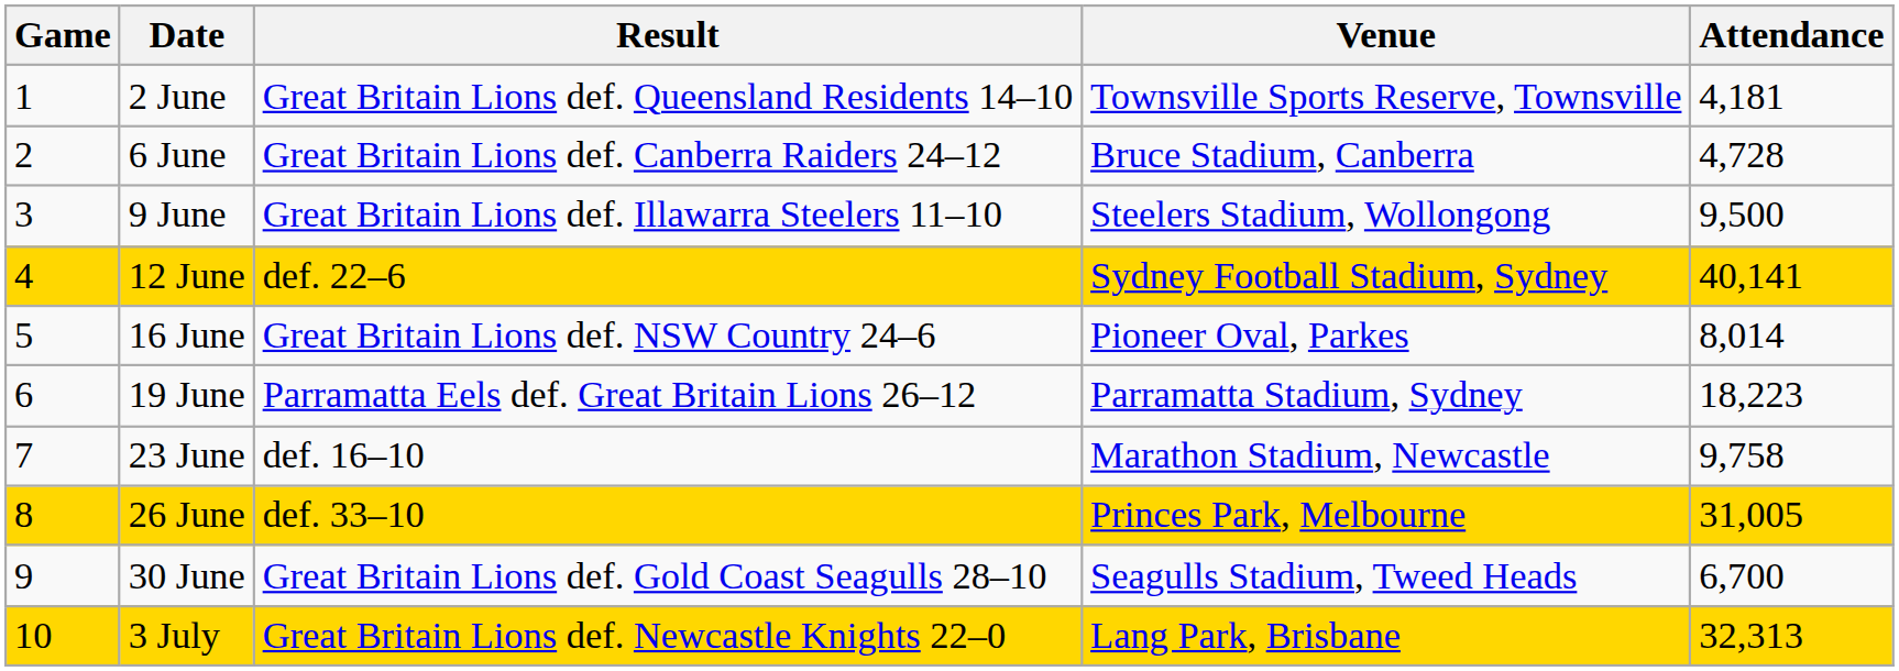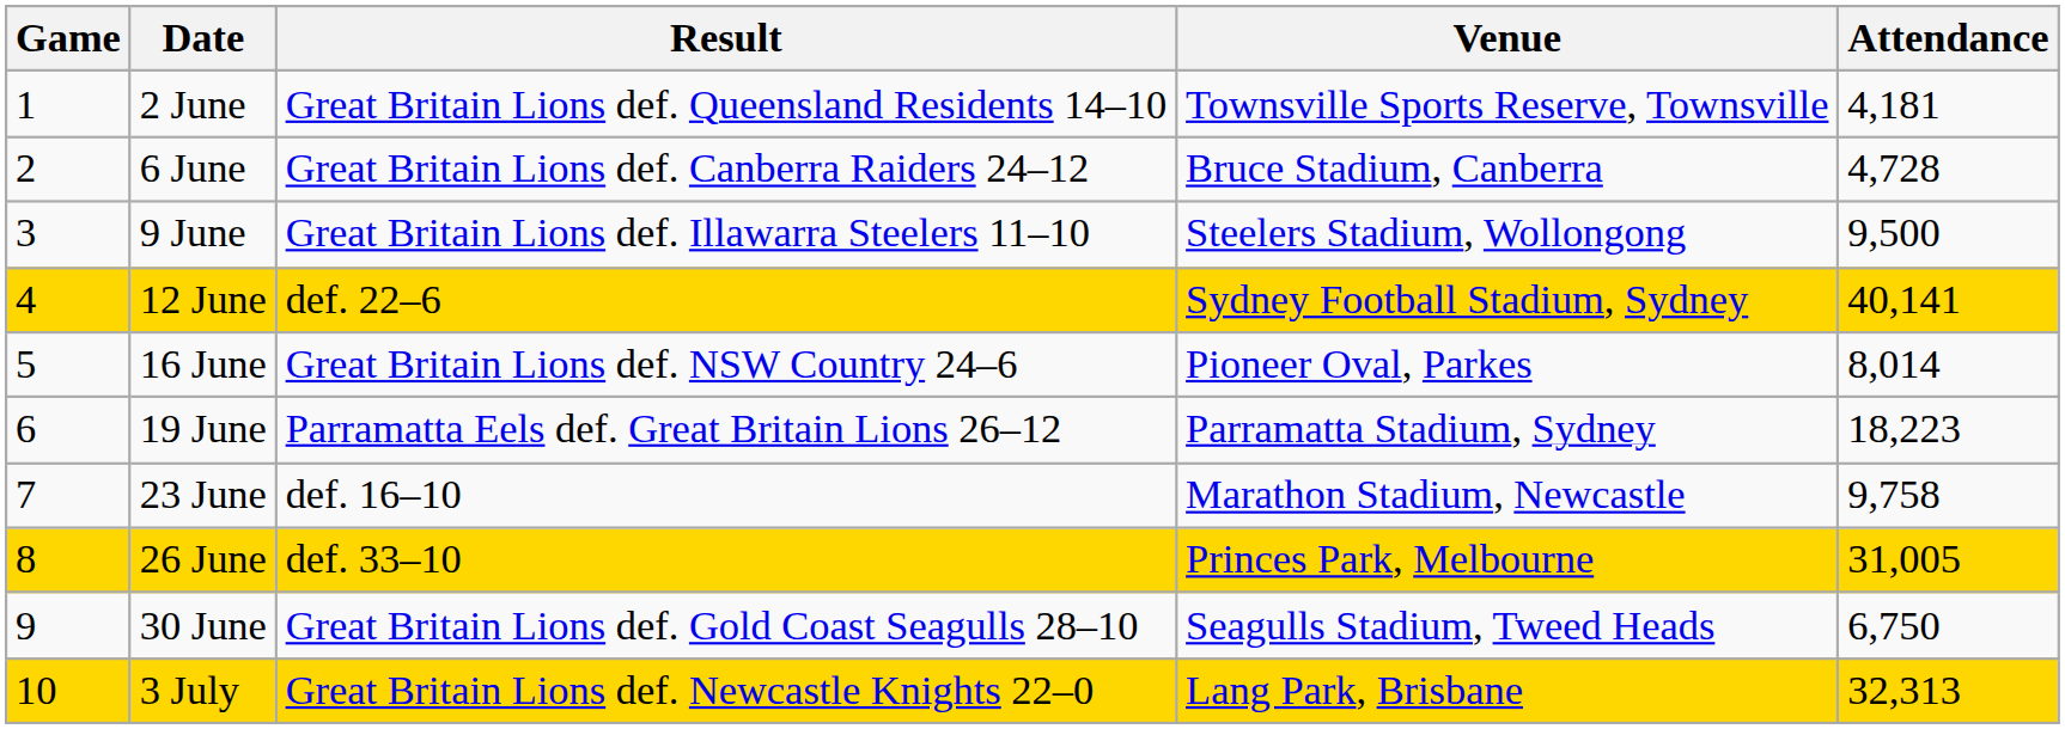 <table class="wikitable">
 <tr>
 <th>Game</th>
 <th>Date</th>
 <th>Result</th>
 <th>Venue</th>
 <th>Attendance</th>
 </tr>
 <tr>
 <td>1</td>
 <td>2 June</td>
 <td> <a href='#'>Great Britain Lions</a> def.  <a href='#'>Queensland Residents</a> 14–10</td>
 <td><a href='#'>Townsville Sports Reserve</a>, <a href='#'>Townsville</a></td>
 <td>4,181</td>
 </tr>
 <tr>
 <td>2</td>
 <td>6 June</td>
 <td> <a href='#'>Great Britain Lions</a> def.  <a href='#'>Canberra Raiders</a> 24–12</td>
 <td><a href='#'>Bruce Stadium</a>, <a href='#'>Canberra</a></td>
 <td>4,728</td>
 </tr>
 <tr>
 <td>3</td>
 <td>9 June</td>
 <td> <a href='#'>Great Britain Lions</a> def.  <a href='#'>Illawarra Steelers</a> 11–10</td>
 <td><a href='#'>Steelers Stadium</a>, <a href='#'>Wollongong</a></td>
 <td>9,500</td>
 </tr>
 <tr bgcolor=Gold>
 <td>4</td>
 <td>12 June</td>
 <td> def.  22–6</td>
 <td><a href='#'>Sydney Football Stadium</a>, <a href='#'>Sydney</a></td>
 <td>40,141</td>
 </tr>
 <tr>
 <td>5</td>
 <td>16 June</td>
 <td> <a href='#'>Great Britain Lions</a> def.  <a href='#'>NSW Country</a> 24–6</td>
 <td><a href='#'>Pioneer Oval</a>, <a href='#'>Parkes</a></td>
 <td>8,014</td>
 </tr>
 <tr>
 <td>6</td>
 <td>19 June</td>
 <td> <a href='#'>Parramatta Eels</a> def.  <a href='#'>Great Britain Lions</a> 26–12</td>
 <td><a href='#'>Parramatta Stadium</a>, <a href='#'>Sydney</a></td>
 <td>18,223</td>
 </tr>
 <tr>
 <td>7</td>
 <td>23 June</td>
 <td> def.  16–10</td>
 <td><a href='#'>Marathon Stadium</a>, <a href='#'>Newcastle</a></td>
 <td>9,758</td>
 </tr>
 <tr bgcolor=Gold>
 <td>8</td>
 <td>26 June</td>
 <td> def.  33–10</td>
 <td><a href='#'>Princes Park</a>, <a href='#'>Melbourne</a></td>
 <td>31,005</td>
 </tr>
 <tr>
 <td>9</td>
 <td>30 June</td>
 <td> <a href='#'>Great Britain Lions</a> def.  <a href='#'>Gold Coast Seagulls</a> 28–10</td>
 <td><a href='#'>Seagulls Stadium</a>, <a href='#'>Tweed Heads</a></td>
-<td>6,700</td>
+<td>6,750</td>
 </tr>
 <tr bgcolor=Gold>
 <td>10</td>
 <td>3 July</td>
 <td> <a href='#'>Great Britain Lions</a> def.  <a href='#'>Newcastle Knights</a> 22–0</td>
 <td><a href='#'>Lang Park</a>, <a href='#'>Brisbane</a></td>
 <td>32,313</td>
 </tr>
 </table>
